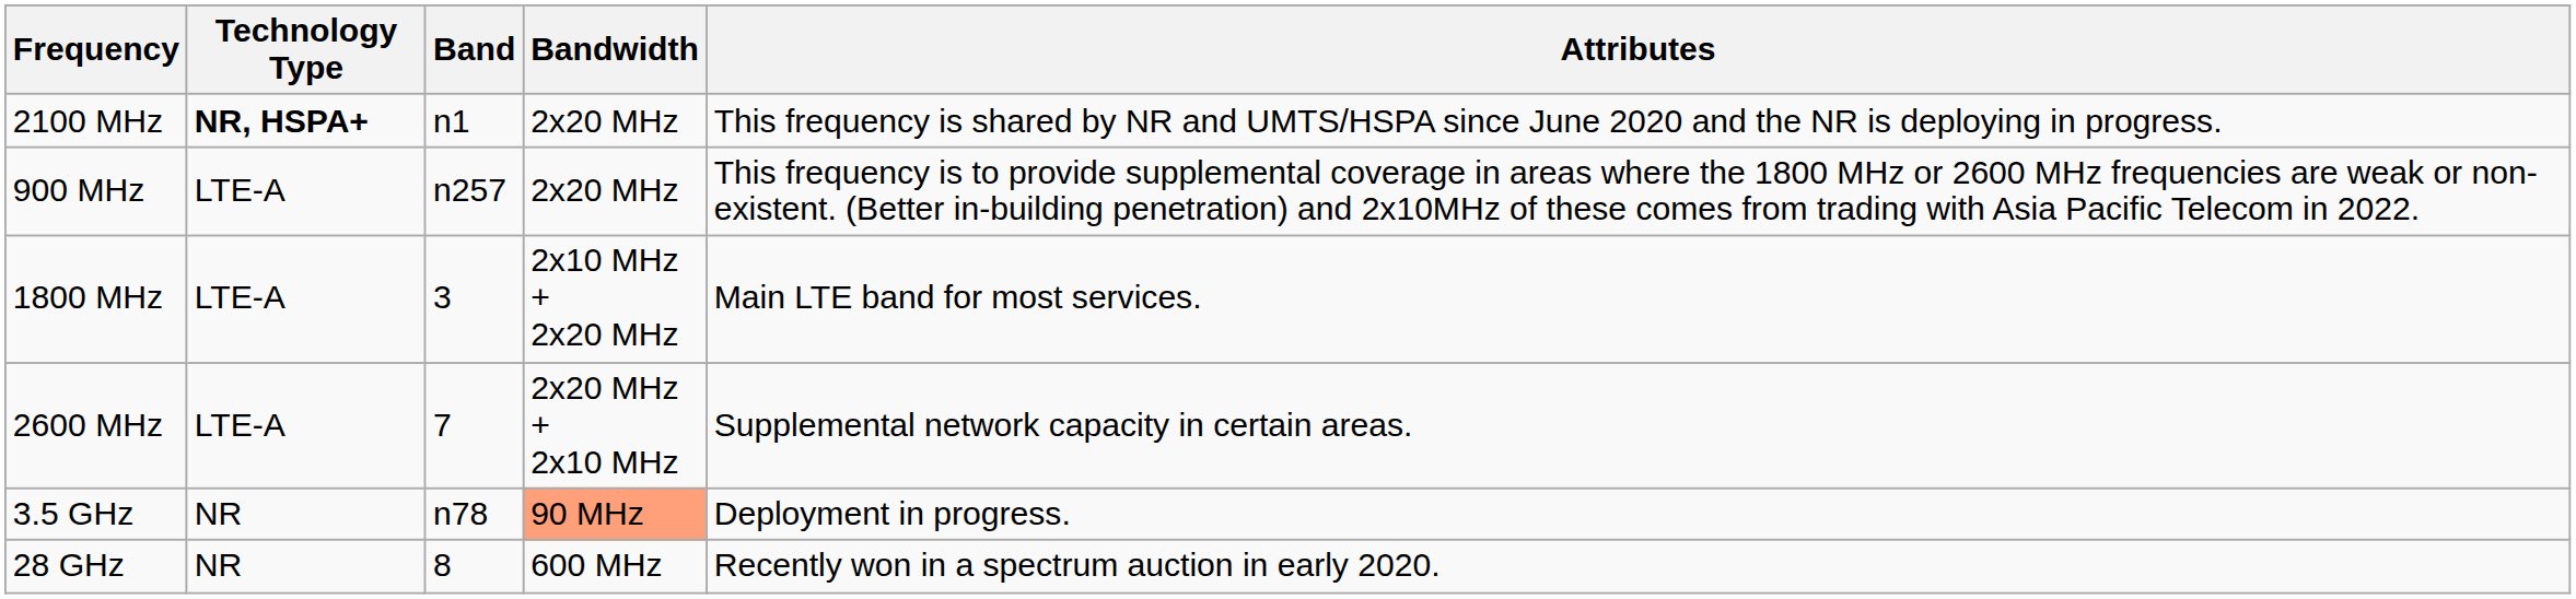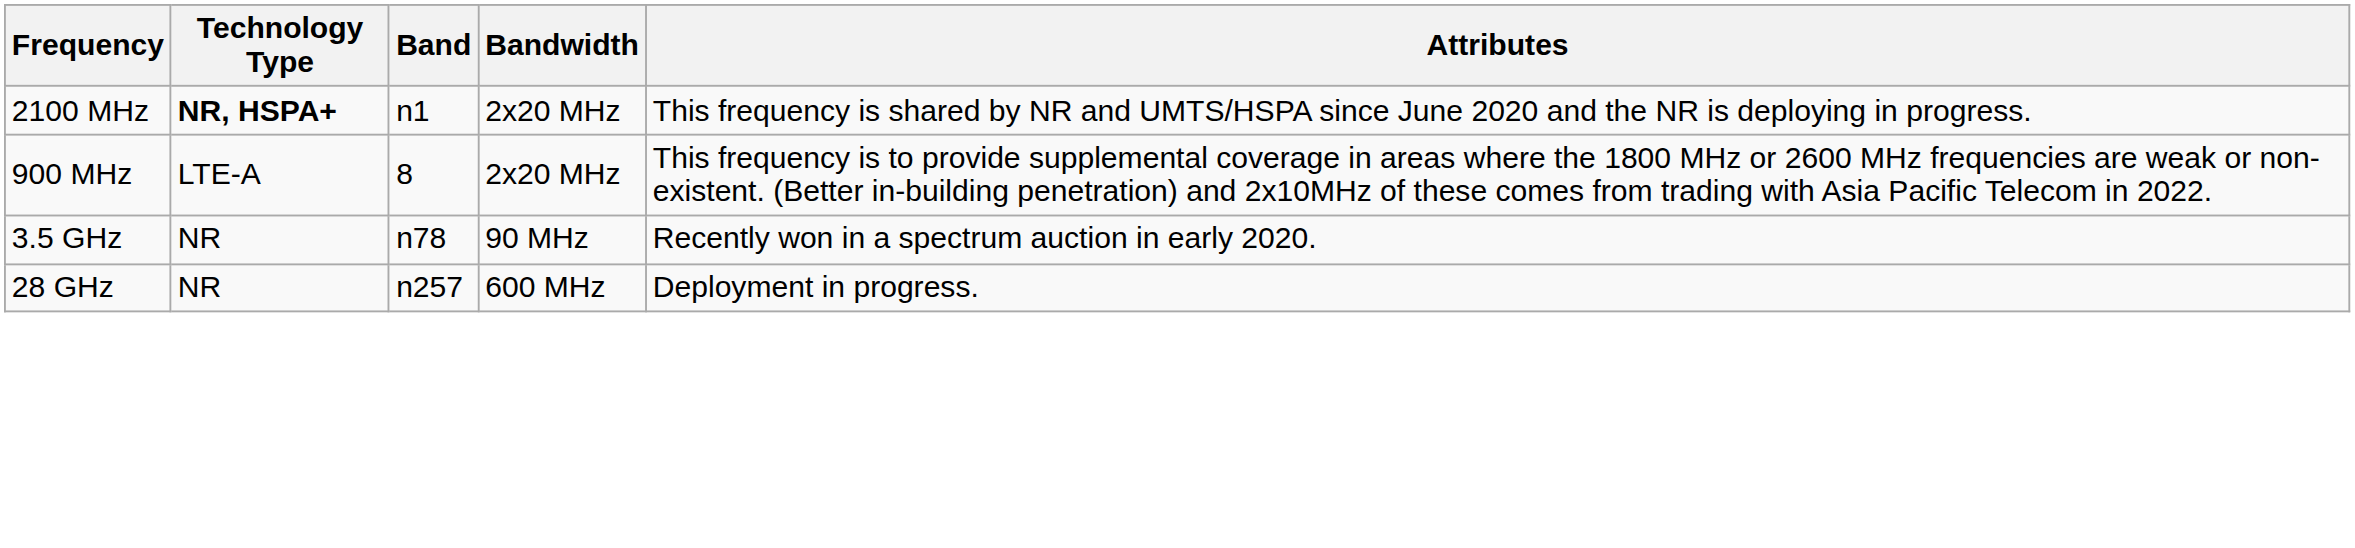 <table class="wikitable">
 <tr>
 <th>Frequency</th>
 <th>Technology Type</th>
 <th>Band</th>
 <th>Bandwidth</th>
 <th>Attributes</th>
 </tr>
 <tr>
 <td>2100 MHz</td>
 <td><strong>NR, HSPA+</strong></td>
 <td>n1</td>
 <td>2x20 MHz</td>
 <td>This frequency is shared by NR and UMTS/HSPA since June 2020 and the NR is deploying in progress.</td>
 </tr>
 <tr>
 <td>900 MHz</td>
 <td>LTE-A</td>
-<td>n257</td>
+<td>8</td>
 <td>2x20 MHz</td>
 <td>This frequency is to provide supplemental coverage in areas where the 1800 MHz or 2600 MHz frequencies are weak or non-existent. (Better in-building penetration) and 2x10MHz of these comes from trading with Asia Pacific Telecom in 2022.</td>
-</tr>
-<tr>
-<td>1800 MHz</td>
-<td>LTE-A</td>
-<td>3</td>
-<td>2x10 MHz <br> + <br> 2x20 MHz</td>
-<td>Main LTE band for most services.</td>
-</tr>
-<tr>
-<td>2600 MHz</td>
-<td>LTE-A</td>
-<td>7</td>
-<td>2x20 MHz <br> + <br> 2x10 MHz</td>
-<td>Supplemental network capacity in certain areas.</td>
 </tr>
 <tr>
 <td>3.5 GHz</td>
 <td>NR</td>
 <td>n78</td>
-<td style="background: lightsalmon;">90 MHz</td>
-<td>Deployment in progress.</td>
+<td>90 MHz</td>
+<td>Recently won in a spectrum auction in early 2020.</td>
 </tr>
 <tr>
 <td>28 GHz</td>
 <td>NR</td>
-<td>8</td>
+<td>n257</td>
 <td>600 MHz</td>
-<td>Recently won in a spectrum auction in early 2020.</td>
+<td>Deployment in progress.</td>
 </tr>
 </table>
